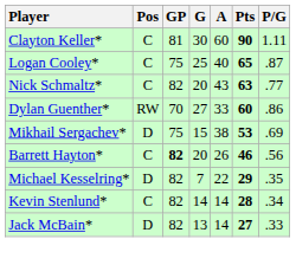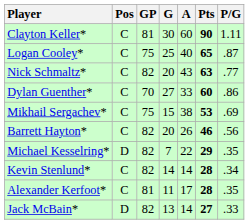 <table class="wikitable" style="text-align:center;">
 <tr>
 <th style="text-align:left;">Player</th>
 <th>Pos</th>
 <th>GP</th>
 <th>G</th>
 <th>A</th>
 <th>Pts</th>
 <th>P/G</th>
 </tr>
 <tr style="background:#cfc;">
 <td style="text-align:left;"><a href='#'>Clayton Keller</a>*</td>
 <td>C</td>
 <td>81</td>
 <td>30</td>
 <td>60</td>
 <td><strong>90</strong></td>
 <td>1.11</td>
 </tr>
 <tr style="background:#cfc;">
 <td style="text-align:left;"><a href='#'>Logan Cooley</a>*</td>
 <td>C</td>
 <td>75</td>
 <td>25</td>
 <td>40</td>
 <td><strong>65</strong></td>
 <td>.87</td>
 </tr>
 <tr style="background:#cfc;">
 <td style="text-align:left;"><a href='#'>Nick Schmaltz</a>*</td>
 <td>C</td>
 <td>82</td>
 <td>20</td>
 <td>43</td>
 <td><strong>63</strong></td>
 <td>.77</td>
 </tr>
 <tr style="background:#cfc;">
 <td style="text-align:left;"><a href='#'>Dylan Guenther</a>*</td>
-<td>RW</td>
+<td>C</td>
 <td>70</td>
 <td>27</td>
 <td>33</td>
 <td><strong>60</strong></td>
 <td>.86</td>
 </tr>
 <tr style="background:#cfc;">
 <td style="text-align:left;"><a href='#'>Mikhail Sergachev</a>*</td>
-<td>D</td>
+<td>C</td>
 <td>75</td>
 <td>15</td>
 <td>38</td>
 <td><strong>53</strong></td>
 <td>.69</td>
 </tr>
 <tr style="background:#cfc;">
 <td style="text-align:left;"><a href='#'>Barrett Hayton</a>*</td>
 <td>C</td>
-<td><strong>82</strong></td>
+<td>82</td>
 <td>20</td>
 <td>26</td>
 <td><strong>46</strong></td>
 <td>.56</td>
 </tr>
 <tr style="background:#cfc;">
 <td style="text-align:left;"><a href='#'>Michael Kesselring</a>*</td>
 <td>D</td>
 <td>82</td>
 <td>7</td>
 <td>22</td>
 <td><strong>29</strong></td>
 <td>.35</td>
 </tr>
 <tr style="background:#cfc;">
 <td style="text-align:left;"><a href='#'>Kevin Stenlund</a>*</td>
 <td>C</td>
 <td>82</td>
 <td>14</td>
 <td>14</td>
 <td><strong>28</strong></td>
 <td>.34</td>
 </tr>
 <tr style="background:#cfc;">
+<td style="text-align:left;"><a href='#'>Alexander Kerfoot</a>*</td>
+<td>C</td>
+<td>81</td>
+<td>11</td>
+<td>17</td>
+<td><strong>28</strong></td>
+<td>.35</td>
+</tr>
+<tr style="background:#cfc;">
 <td style="text-align:left;"><a href='#'>Jack McBain</a>*</td>
 <td>D</td>
 <td>82</td>
 <td>13</td>
 <td>14</td>
 <td><strong>27</strong></td>
 <td>.33</td>
 </tr>
 </table>
